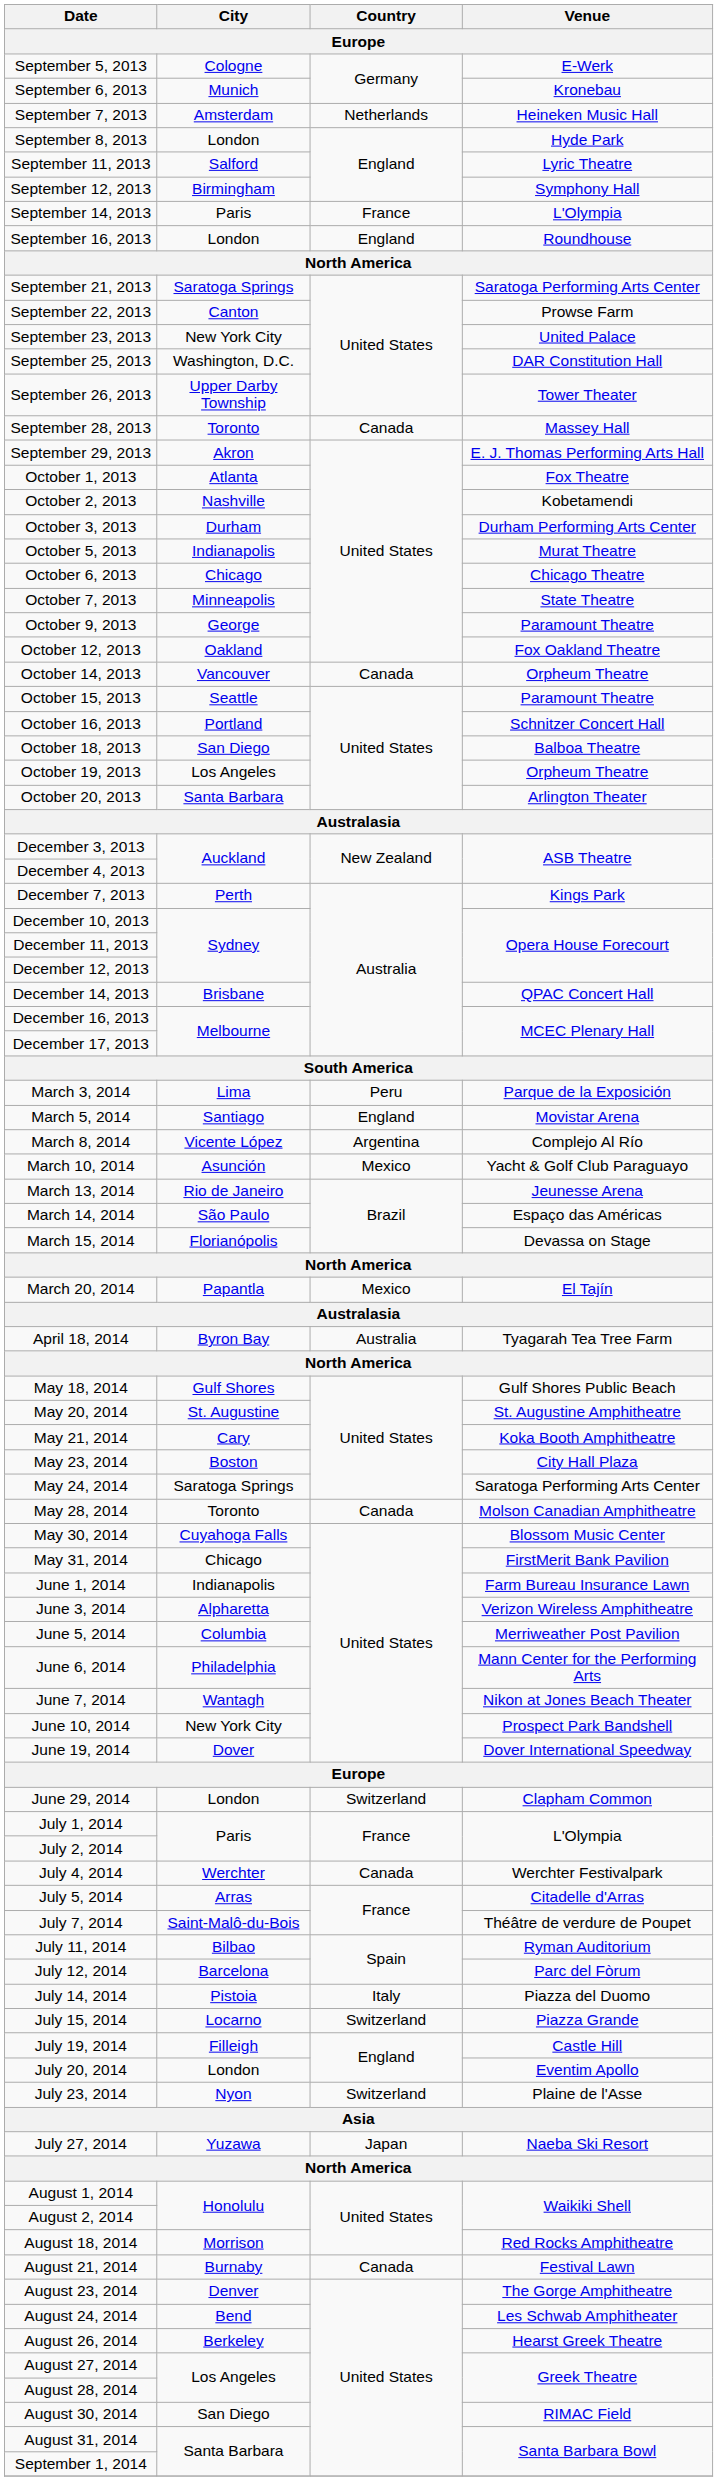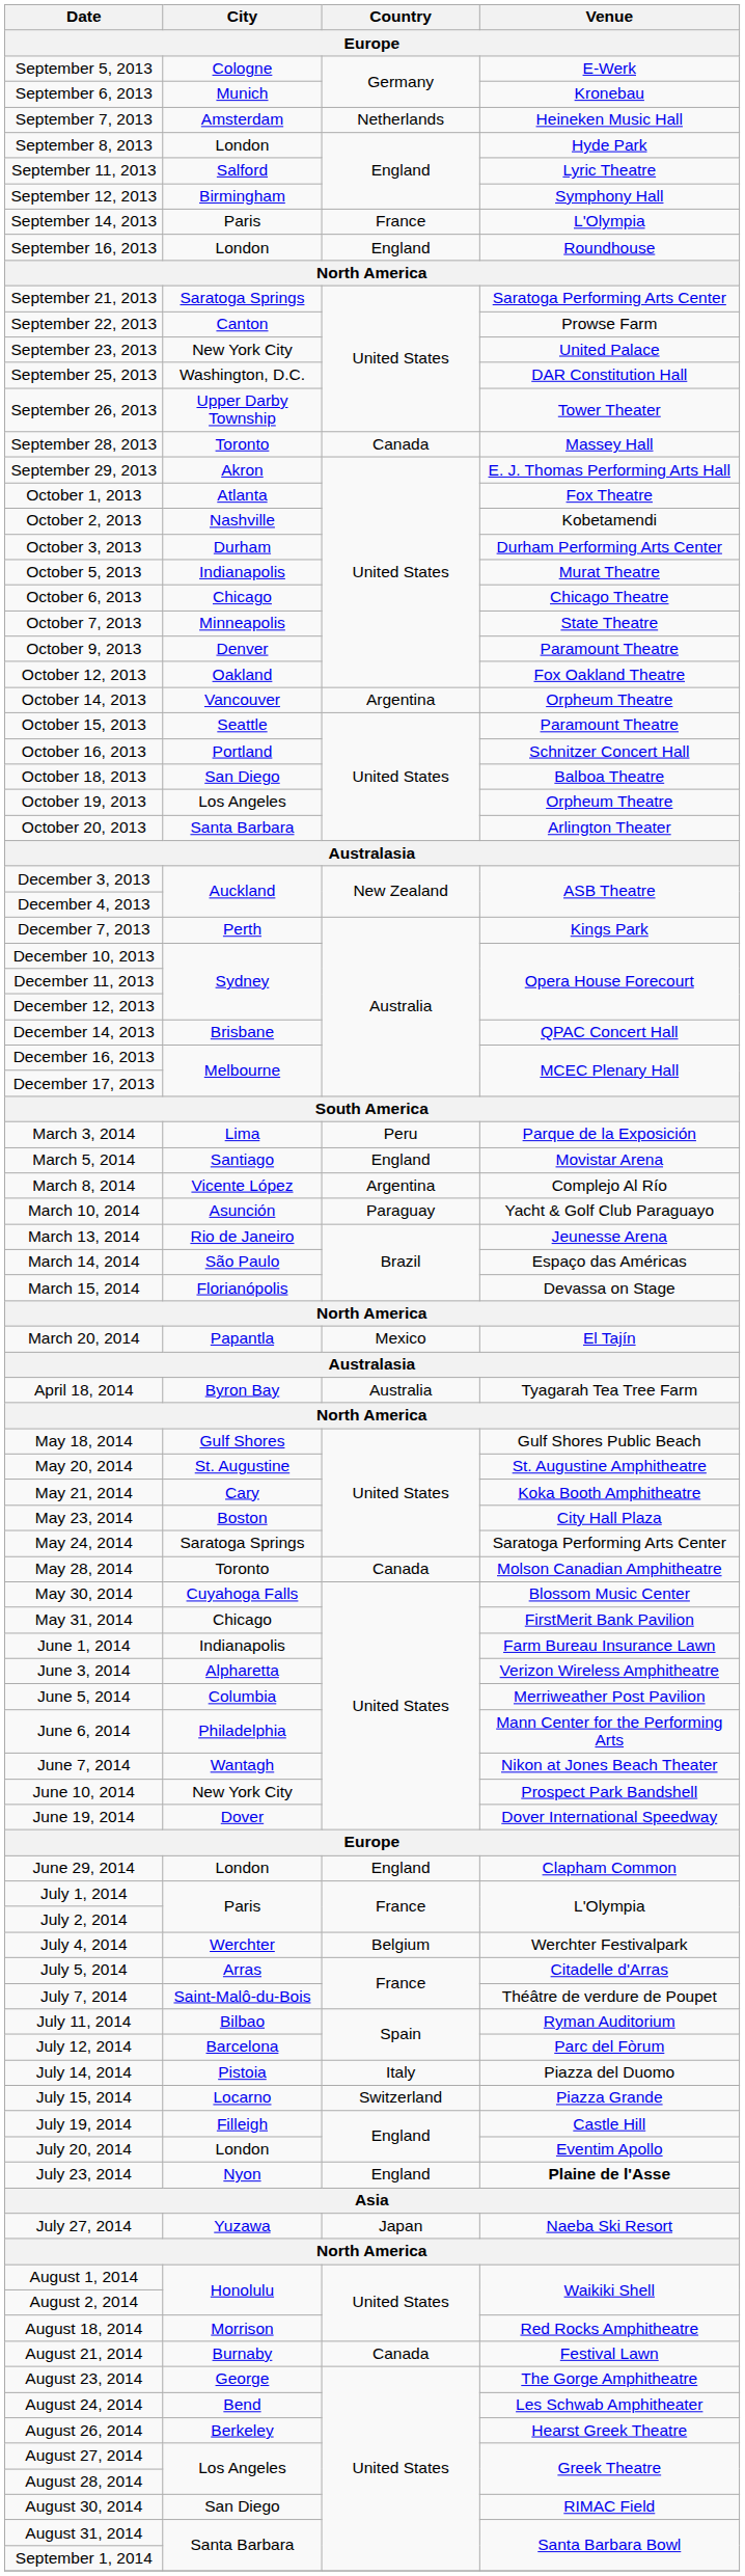 <table class="wikitable" style="text-align:center;">
 <tr>
 <th style="width:150px;">Date</th>
 <th style="width:150px;">City</th>
 <th style="width:150px;">Country</th>
 <th style="width:250px;">Venue</th>
 </tr>
 <tr>
 <th colspan="4">Europe</th>
 </tr>
 <tr>
 <td>September 5, 2013</td>
 <td><a href='#'>Cologne</a></td>
 <td rowspan="2">Germany</td>
 <td><a href='#'>E-Werk</a></td>
 </tr>
 <tr>
 <td>September 6, 2013</td>
 <td><a href='#'>Munich</a></td>
 <td><a href='#'>Kronebau</a></td>
 </tr>
 <tr>
 <td>September 7, 2013</td>
 <td><a href='#'>Amsterdam</a></td>
 <td>Netherlands</td>
 <td><a href='#'>Heineken Music Hall</a></td>
 </tr>
 <tr>
 <td>September 8, 2013</td>
 <td>London</td>
 <td rowspan="3">England</td>
 <td><a href='#'>Hyde Park</a></td>
 </tr>
 <tr>
 <td>September 11, 2013</td>
 <td><a href='#'>Salford</a></td>
 <td><a href='#'>Lyric Theatre</a></td>
 </tr>
 <tr>
 <td>September 12, 2013</td>
 <td><a href='#'>Birmingham</a></td>
 <td><a href='#'>Symphony Hall</a></td>
 </tr>
 <tr>
 <td>September 14, 2013</td>
 <td>Paris</td>
 <td>France</td>
 <td><a href='#'>L'Olympia</a></td>
 </tr>
 <tr>
 <td>September 16, 2013</td>
 <td>London</td>
 <td>England</td>
 <td><a href='#'>Roundhouse</a></td>
 </tr>
 <tr>
 <th colspan="4">North America</th>
 </tr>
 <tr>
 <td>September 21, 2013</td>
 <td><a href='#'>Saratoga Springs</a></td>
 <td rowspan="5">United States</td>
 <td><a href='#'>Saratoga Performing Arts Center</a></td>
 </tr>
 <tr>
 <td>September 22, 2013</td>
 <td><a href='#'>Canton</a></td>
 <td>Prowse Farm</td>
 </tr>
 <tr>
 <td>September 23, 2013</td>
 <td>New York City</td>
 <td><a href='#'>United Palace</a></td>
 </tr>
 <tr>
 <td>September 25, 2013</td>
 <td>Washington, D.C.</td>
 <td><a href='#'>DAR Constitution Hall</a></td>
 </tr>
 <tr>
 <td>September 26, 2013</td>
 <td><a href='#'>Upper Darby Township</a></td>
 <td><a href='#'>Tower Theater</a></td>
 </tr>
 <tr>
 <td>September 28, 2013</td>
 <td><a href='#'>Toronto</a></td>
 <td>Canada</td>
 <td><a href='#'>Massey Hall</a></td>
 </tr>
 <tr>
 <td>September 29, 2013</td>
 <td><a href='#'>Akron</a></td>
 <td rowspan="9">United States</td>
 <td><a href='#'>E. J. Thomas Performing Arts Hall</a></td>
 </tr>
 <tr>
 <td>October 1, 2013</td>
 <td><a href='#'>Atlanta</a></td>
 <td><a href='#'>Fox Theatre</a></td>
 </tr>
 <tr>
 <td>October 2, 2013</td>
 <td><a href='#'>Nashville</a></td>
 <td>Kobetamendi</td>
 </tr>
 <tr>
 <td>October 3, 2013</td>
 <td><a href='#'>Durham</a></td>
 <td><a href='#'>Durham Performing Arts Center</a></td>
 </tr>
 <tr>
 <td>October 5, 2013</td>
 <td><a href='#'>Indianapolis</a></td>
 <td><a href='#'>Murat Theatre</a></td>
 </tr>
 <tr>
 <td>October 6, 2013</td>
 <td><a href='#'>Chicago</a></td>
 <td><a href='#'>Chicago Theatre</a></td>
 </tr>
 <tr>
 <td>October 7, 2013</td>
 <td><a href='#'>Minneapolis</a></td>
 <td><a href='#'>State Theatre</a></td>
 </tr>
 <tr>
 <td>October 9, 2013</td>
-<td><a href='#'>George</a></td>
+<td><a href='#'>Denver</a></td>
 <td><a href='#'>Paramount Theatre</a></td>
 </tr>
 <tr>
 <td>October 12, 2013</td>
 <td><a href='#'>Oakland</a></td>
 <td><a href='#'>Fox Oakland Theatre</a></td>
 </tr>
 <tr>
 <td>October 14, 2013</td>
 <td><a href='#'>Vancouver</a></td>
-<td>Canada</td>
+<td>Argentina</td>
 <td><a href='#'>Orpheum Theatre</a></td>
 </tr>
 <tr>
 <td>October 15, 2013</td>
 <td><a href='#'>Seattle</a></td>
 <td rowspan="5">United States</td>
 <td><a href='#'>Paramount Theatre</a></td>
 </tr>
 <tr>
 <td>October 16, 2013</td>
 <td><a href='#'>Portland</a></td>
 <td><a href='#'>Schnitzer Concert Hall</a></td>
 </tr>
 <tr>
 <td>October 18, 2013</td>
 <td><a href='#'>San Diego</a></td>
 <td><a href='#'>Balboa Theatre</a></td>
 </tr>
 <tr>
 <td>October 19, 2013</td>
 <td>Los Angeles</td>
 <td><a href='#'>Orpheum Theatre</a></td>
 </tr>
 <tr>
 <td>October 20, 2013</td>
 <td><a href='#'>Santa Barbara</a></td>
 <td><a href='#'>Arlington Theater</a></td>
 </tr>
 <tr>
 <th colspan="4">Australasia</th>
 </tr>
 <tr>
 <td>December 3, 2013</td>
 <td rowspan="2"><a href='#'>Auckland</a></td>
 <td rowspan="2">New Zealand</td>
 <td rowspan="2"><a href='#'>ASB Theatre</a></td>
 </tr>
 <tr>
 <td>December 4, 2013</td>
 </tr>
 <tr>
 <td>December 7, 2013</td>
 <td><a href='#'>Perth</a></td>
 <td rowspan="7">Australia</td>
 <td><a href='#'>Kings Park</a></td>
 </tr>
 <tr>
 <td>December 10, 2013</td>
 <td rowspan="3"><a href='#'>Sydney</a></td>
 <td rowspan="3"><a href='#'>Opera House Forecourt</a></td>
 </tr>
 <tr>
 <td>December 11, 2013</td>
 </tr>
 <tr>
 <td>December 12, 2013</td>
 </tr>
 <tr>
 <td>December 14, 2013</td>
 <td><a href='#'>Brisbane</a></td>
 <td><a href='#'>QPAC Concert Hall</a></td>
 </tr>
 <tr>
 <td>December 16, 2013</td>
 <td rowspan="2"><a href='#'>Melbourne</a></td>
 <td rowspan="2"><a href='#'>MCEC Plenary Hall</a></td>
 </tr>
 <tr>
 <td>December 17, 2013</td>
 </tr>
 <tr>
 <th colspan="4">South America</th>
 </tr>
 <tr>
 <td>March 3, 2014</td>
 <td><a href='#'>Lima</a></td>
 <td>Peru</td>
 <td><a href='#'>Parque de la Exposición</a></td>
 </tr>
 <tr>
 <td>March 5, 2014</td>
 <td><a href='#'>Santiago</a></td>
 <td>England</td>
 <td><a href='#'>Movistar Arena</a></td>
 </tr>
 <tr>
 <td>March 8, 2014</td>
 <td><a href='#'>Vicente López</a></td>
 <td>Argentina</td>
 <td>Complejo Al Río</td>
 </tr>
 <tr>
 <td>March 10, 2014</td>
 <td><a href='#'>Asunción</a></td>
-<td>Mexico</td>
+<td>Paraguay</td>
 <td>Yacht & Golf Club Paraguayo</td>
 </tr>
 <tr>
 <td>March 13, 2014</td>
 <td><a href='#'>Rio de Janeiro</a></td>
 <td rowspan="3">Brazil</td>
 <td><a href='#'>Jeunesse Arena</a></td>
 </tr>
 <tr>
 <td>March 14, 2014</td>
 <td><a href='#'>São Paulo</a></td>
 <td>Espaço das Américas</td>
 </tr>
 <tr>
 <td>March 15, 2014</td>
 <td><a href='#'>Florianópolis</a></td>
 <td>Devassa on Stage</td>
 </tr>
 <tr>
 <th colspan="4">North America</th>
 </tr>
 <tr>
 <td>March 20, 2014</td>
 <td><a href='#'>Papantla</a></td>
 <td>Mexico</td>
 <td><a href='#'>El Tajín</a></td>
 </tr>
 <tr>
 <th colspan="4">Australasia</th>
 </tr>
 <tr>
 <td>April 18, 2014</td>
 <td><a href='#'>Byron Bay</a></td>
 <td>Australia</td>
 <td>Tyagarah Tea Tree Farm</td>
 </tr>
 <tr>
 <th colspan="4">North America</th>
 </tr>
 <tr>
 <td>May 18, 2014</td>
 <td><a href='#'>Gulf Shores</a></td>
 <td rowspan="5">United States</td>
 <td>Gulf Shores Public Beach</td>
 </tr>
 <tr>
 <td>May 20, 2014</td>
 <td><a href='#'>St. Augustine</a></td>
 <td><a href='#'>St. Augustine Amphitheatre</a></td>
 </tr>
 <tr>
 <td>May 21, 2014</td>
 <td><a href='#'>Cary</a></td>
 <td><a href='#'>Koka Booth Amphitheatre</a></td>
 </tr>
 <tr>
 <td>May 23, 2014</td>
 <td><a href='#'>Boston</a></td>
 <td><a href='#'>City Hall Plaza</a></td>
 </tr>
 <tr>
 <td>May 24, 2014</td>
 <td>Saratoga Springs</td>
 <td>Saratoga Performing Arts Center</td>
 </tr>
 <tr>
 <td>May 28, 2014</td>
 <td>Toronto</td>
 <td>Canada</td>
 <td><a href='#'>Molson Canadian Amphitheatre</a></td>
 </tr>
 <tr>
 <td>May 30, 2014</td>
 <td><a href='#'>Cuyahoga Falls</a></td>
 <td rowspan="9">United States</td>
 <td><a href='#'>Blossom Music Center</a></td>
 </tr>
 <tr>
 <td>May 31, 2014</td>
 <td>Chicago</td>
 <td><a href='#'>FirstMerit Bank Pavilion</a></td>
 </tr>
 <tr>
 <td>June 1, 2014</td>
 <td>Indianapolis</td>
 <td><a href='#'>Farm Bureau Insurance Lawn</a></td>
 </tr>
 <tr>
 <td>June 3, 2014</td>
 <td><a href='#'>Alpharetta</a></td>
 <td><a href='#'>Verizon Wireless Amphitheatre</a></td>
 </tr>
 <tr>
 <td>June 5, 2014</td>
 <td><a href='#'>Columbia</a></td>
 <td><a href='#'>Merriweather Post Pavilion</a></td>
 </tr>
 <tr>
 <td>June 6, 2014</td>
 <td><a href='#'>Philadelphia</a></td>
 <td><a href='#'>Mann Center for the Performing Arts</a></td>
 </tr>
 <tr>
 <td>June 7, 2014</td>
 <td><a href='#'>Wantagh</a></td>
 <td><a href='#'>Nikon at Jones Beach Theater</a></td>
 </tr>
 <tr>
 <td>June 10, 2014</td>
 <td>New York City</td>
 <td><a href='#'>Prospect Park Bandshell</a></td>
 </tr>
 <tr>
 <td>June 19, 2014</td>
 <td><a href='#'>Dover</a></td>
 <td><a href='#'>Dover International Speedway</a></td>
 </tr>
 <tr>
 <th colspan="4">Europe</th>
 </tr>
 <tr>
 <td>June 29, 2014</td>
 <td>London</td>
-<td>Switzerland</td>
+<td>England</td>
 <td><a href='#'>Clapham Common</a></td>
 </tr>
 <tr>
 <td>July 1, 2014</td>
 <td rowspan="2">Paris</td>
 <td rowspan="2">France</td>
 <td rowspan="2">L'Olympia</td>
 </tr>
 <tr>
 <td>July 2, 2014</td>
 </tr>
 <tr>
 <td>July 4, 2014</td>
 <td><a href='#'>Werchter</a></td>
-<td>Canada</td>
+<td>Belgium</td>
 <td>Werchter Festivalpark</td>
 </tr>
 <tr>
 <td>July 5, 2014</td>
 <td><a href='#'>Arras</a></td>
 <td rowspan="2">France</td>
 <td><a href='#'>Citadelle d'Arras</a></td>
 </tr>
 <tr>
 <td>July 7, 2014</td>
 <td><a href='#'>Saint-Malô-du-Bois</a></td>
 <td>Théâtre de verdure de Poupet</td>
 </tr>
 <tr>
 <td>July 11, 2014</td>
 <td><a href='#'>Bilbao</a></td>
 <td rowspan="2">Spain</td>
 <td><a href='#'>Ryman Auditorium</a></td>
 </tr>
 <tr>
 <td>July 12, 2014</td>
 <td><a href='#'>Barcelona</a></td>
 <td><a href='#'>Parc del Fòrum</a></td>
 </tr>
 <tr>
 <td>July 14, 2014</td>
 <td><a href='#'>Pistoia</a></td>
 <td>Italy</td>
 <td>Piazza del Duomo</td>
 </tr>
 <tr>
 <td>July 15, 2014</td>
 <td><a href='#'>Locarno</a></td>
 <td>Switzerland</td>
 <td><a href='#'>Piazza Grande</a></td>
 </tr>
 <tr>
 <td>July 19, 2014</td>
 <td><a href='#'>Filleigh</a></td>
 <td rowspan="2">England</td>
 <td><a href='#'>Castle Hill</a></td>
 </tr>
 <tr>
 <td>July 20, 2014</td>
 <td>London</td>
 <td><a href='#'>Eventim Apollo</a></td>
 </tr>
 <tr>
 <td>July 23, 2014</td>
 <td><a href='#'>Nyon</a></td>
-<td>Switzerland</td>
-<td>Plaine de l'Asse</td>
+<td>England</td>
+<td><strong>Plaine de l'Asse</strong></td>
 </tr>
 <tr>
 <th colspan="4">Asia</th>
 </tr>
 <tr>
 <td>July 27, 2014</td>
 <td><a href='#'>Yuzawa</a></td>
 <td>Japan</td>
 <td><a href='#'>Naeba Ski Resort</a></td>
 </tr>
 <tr>
 <th colspan="4">North America</th>
 </tr>
 <tr>
 <td>August 1, 2014</td>
 <td rowspan="2"><a href='#'>Honolulu</a></td>
 <td rowspan="3">United States</td>
 <td rowspan="2"><a href='#'>Waikiki Shell</a></td>
 </tr>
 <tr>
 <td>August 2, 2014</td>
 </tr>
 <tr>
 <td>August 18, 2014</td>
 <td><a href='#'>Morrison</a></td>
 <td><a href='#'>Red Rocks Amphitheatre</a></td>
 </tr>
 <tr>
 <td>August 21, 2014</td>
 <td><a href='#'>Burnaby</a></td>
 <td>Canada</td>
 <td><a href='#'>Festival Lawn</a></td>
 </tr>
 <tr>
 <td>August 23, 2014</td>
-<td><a href='#'>Denver</a></td>
+<td><a href='#'>George</a></td>
 <td rowspan="8">United States</td>
 <td><a href='#'>The Gorge Amphitheatre</a></td>
 </tr>
 <tr>
 <td>August 24, 2014</td>
 <td><a href='#'>Bend</a></td>
 <td><a href='#'>Les Schwab Amphitheater</a></td>
 </tr>
 <tr>
 <td>August 26, 2014</td>
 <td><a href='#'>Berkeley</a></td>
 <td><a href='#'>Hearst Greek Theatre</a></td>
 </tr>
 <tr>
 <td>August 27, 2014</td>
 <td rowspan="2">Los Angeles</td>
 <td rowspan="2"><a href='#'>Greek Theatre</a></td>
 </tr>
 <tr>
 <td>August 28, 2014</td>
 </tr>
 <tr>
 <td>August 30, 2014</td>
 <td>San Diego</td>
 <td><a href='#'>RIMAC Field</a></td>
 </tr>
 <tr>
 <td>August 31, 2014</td>
 <td rowspan="2">Santa Barbara</td>
 <td rowspan="2"><a href='#'>Santa Barbara Bowl</a></td>
 </tr>
 <tr>
 <td>September 1, 2014</td>
 </tr>
 <tr>
 </tr>
 </table>
